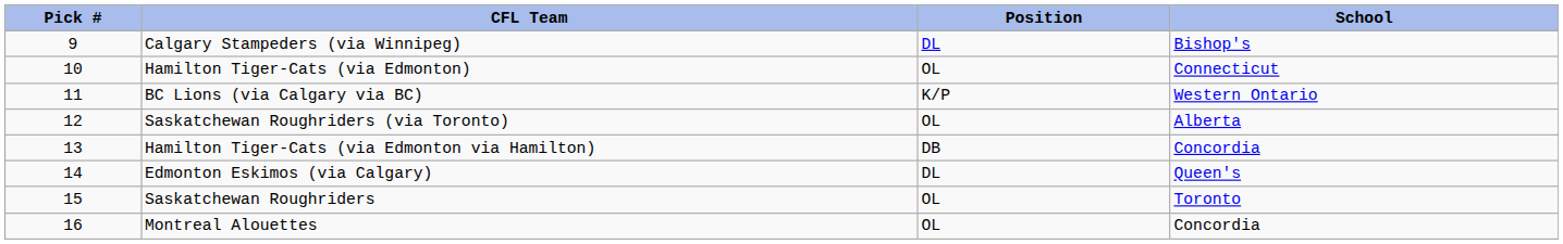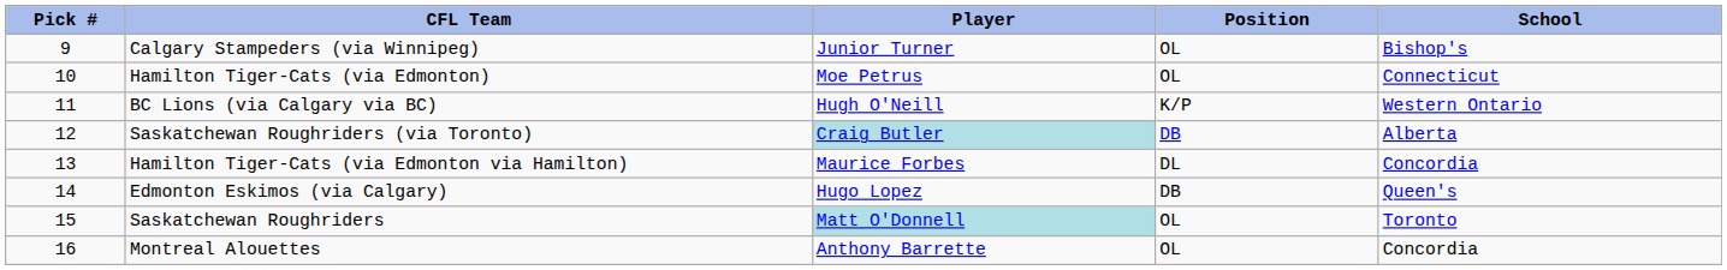 <table class="wikitable" style="width: 100%">
 <tr>
 <th style="background:#A8BDEC;" width=7%>Pick #</th>
 <th width=40% style="background:#A8BDEC;">CFL Team</th>
+<th width=20% style="background:#A8BDEC;">Player</th>
 <th width=13% style="background:#A8BDEC;">Position</th>
 <th width=20% style="background:#A8BDEC;">School</th>
 </tr>
 <tr>
 <td align=center>9</td>
 <td>Calgary Stampeders (via Winnipeg)</td>
-<td><a href='#'>DL</a></td>
+<td><a href='#'>Junior Turner</a></td>
+<td>OL</td>
 <td><a href='#'>Bishop's</a></td>
 </tr>
 <tr>
 <td align=center>10</td>
 <td>Hamilton Tiger-Cats (via Edmonton)</td>
+<td><a href='#'>Moe Petrus</a></td>
 <td>OL</td>
 <td><a href='#'>Connecticut</a></td>
 </tr>
 <tr>
 <td align=center>11</td>
 <td>BC Lions (via Calgary via BC)</td>
+<td><a href='#'>Hugh O'Neill</a></td>
 <td>K/P</td>
 <td><a href='#'>Western Ontario</a></td>
 </tr>
 <tr>
 <td align=center>12</td>
 <td>Saskatchewan Roughriders (via Toronto)</td>
-<td>OL</td>
+<td bgcolor="B0E0E6"><a href='#'>Craig Butler</a></td>
+<td><a href='#'>DB</a></td>
 <td><a href='#'>Alberta</a></td>
 </tr>
 <tr>
 <td align=center>13</td>
 <td>Hamilton Tiger-Cats (via Edmonton via Hamilton)</td>
-<td>DB</td>
+<td><a href='#'>Maurice Forbes</a></td>
+<td>DL</td>
 <td><a href='#'>Concordia</a></td>
 </tr>
 <tr>
 <td align=center>14</td>
 <td>Edmonton Eskimos (via Calgary)</td>
-<td>DL</td>
+<td><a href='#'>Hugo Lopez</a></td>
+<td>DB</td>
 <td><a href='#'>Queen's</a></td>
 </tr>
 <tr>
 <td align=center>15</td>
 <td>Saskatchewan Roughriders</td>
+<td bgcolor="#B0E0E6"><a href='#'>Matt O'Donnell</a></td>
 <td>OL</td>
 <td><a href='#'>Toronto</a></td>
 </tr>
 <tr>
 <td align=center>16</td>
 <td>Montreal Alouettes</td>
+<td><a href='#'>Anthony Barrette</a></td>
 <td>OL</td>
 <td>Concordia</td>
 </tr>
 </table>
